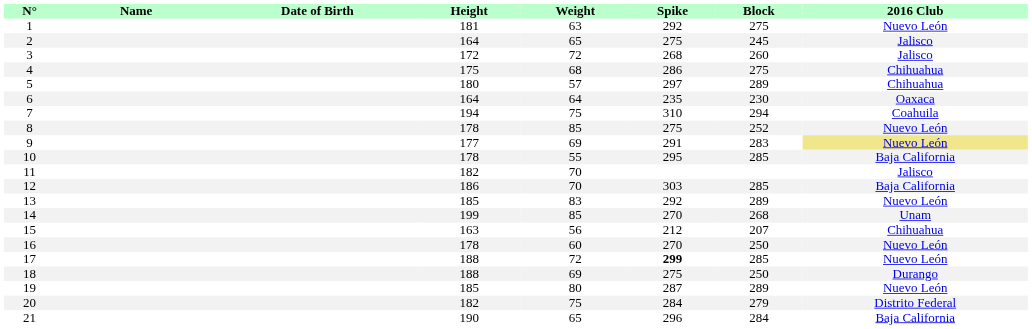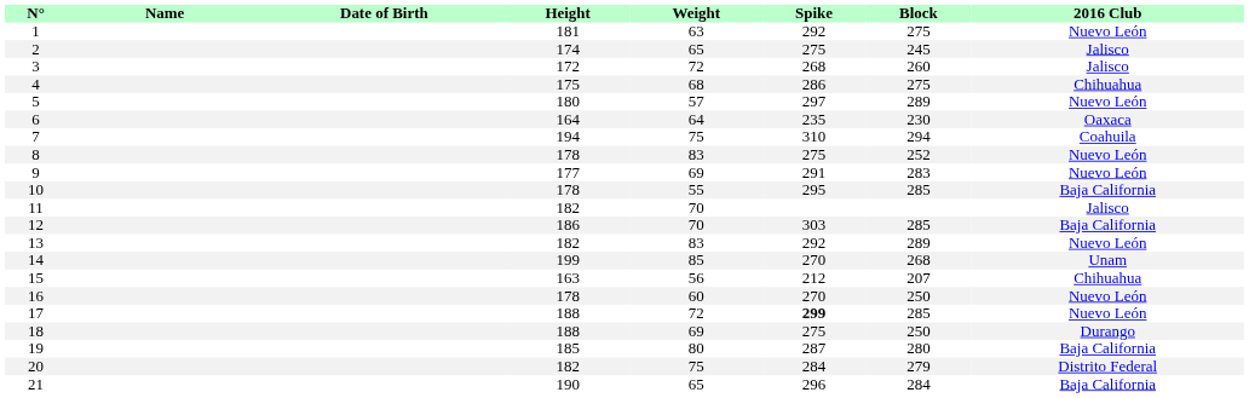 <table style="text-align:center;" cellpadding=0 cellspacing=0 width=100%>
 <tr style="background: #bbffcc;">
 <th width="5%">N°</th>
 <th width=200px>Name</th>
 <th>Date of Birth</th>
 <th>Height</th>
 <th>Weight</th>
 <th>Spike</th>
 <th>Block</th>
 <th>2016 Club</th>
 </tr>
 <tr>
 <td>1</td>
 <td></td>
 <td></td>
 <td>181</td>
 <td>63</td>
 <td>292</td>
 <td>275</td>
 <td><a href='#'>Nuevo León</a></td>
 </tr>
 <tr bgcolor="#f2f2f2">
 <td>2</td>
 <td></td>
 <td></td>
-<td>164</td>
+<td>174</td>
 <td>65</td>
 <td>275</td>
 <td>245</td>
 <td><a href='#'>Jalisco</a></td>
 </tr>
 <tr>
 <td>3</td>
 <td></td>
 <td></td>
 <td>172</td>
 <td>72</td>
 <td>268</td>
 <td>260</td>
 <td><a href='#'>Jalisco</a></td>
 </tr>
 <tr bgcolor="#f2f2f2">
 <td>4</td>
 <td></td>
 <td></td>
 <td>175</td>
 <td>68</td>
 <td>286</td>
 <td>275</td>
 <td><a href='#'>Chihuahua</a></td>
 </tr>
 <tr>
 <td>5</td>
 <td></td>
 <td></td>
 <td>180</td>
 <td>57</td>
 <td>297</td>
 <td>289</td>
-<td><a href='#'>Chihuahua</a></td>
+<td><a href='#'>Nuevo León</a></td>
 </tr>
 <tr bgcolor="#f2f2f2">
 <td>6</td>
 <td></td>
 <td></td>
 <td>164</td>
 <td>64</td>
 <td>235</td>
 <td>230</td>
 <td><a href='#'>Oaxaca</a></td>
 </tr>
 <tr>
 <td>7</td>
 <td></td>
 <td></td>
 <td>194</td>
 <td>75</td>
 <td>310</td>
 <td>294</td>
 <td><a href='#'>Coahuila</a></td>
 </tr>
 <tr bgcolor="#f2f2f2">
 <td>8</td>
 <td></td>
 <td></td>
 <td>178</td>
-<td>85</td>
+<td>83</td>
 <td>275</td>
 <td>252</td>
 <td><a href='#'>Nuevo León</a></td>
 </tr>
 <tr>
 <td>9</td>
 <td></td>
 <td></td>
 <td>177</td>
 <td>69</td>
 <td>291</td>
 <td>283</td>
-<td style="background: khaki;"><a href='#'>Nuevo León</a></td>
+<td><a href='#'>Nuevo León</a></td>
 </tr>
 <tr bgcolor="#f2f2f2">
 <td>10</td>
 <td></td>
 <td></td>
 <td>178</td>
 <td>55</td>
 <td>295</td>
 <td>285</td>
 <td><a href='#'>Baja California</a></td>
 </tr>
 <tr>
 <td>11</td>
 <td></td>
 <td></td>
 <td>182</td>
 <td>70</td>
 <td></td>
 <td></td>
 <td><a href='#'>Jalisco</a></td>
 </tr>
 <tr bgcolor="#f2f2f2">
 <td>12</td>
 <td></td>
 <td></td>
 <td>186</td>
 <td>70</td>
 <td>303</td>
 <td>285</td>
 <td><a href='#'>Baja California</a></td>
 </tr>
 <tr>
 <td>13</td>
 <td></td>
 <td></td>
-<td>185</td>
+<td>182</td>
 <td>83</td>
 <td>292</td>
 <td>289</td>
 <td><a href='#'>Nuevo León</a></td>
 </tr>
 <tr bgcolor="#f2f2f2">
 <td>14</td>
 <td></td>
 <td></td>
 <td>199</td>
 <td>85</td>
 <td>270</td>
 <td>268</td>
 <td><a href='#'>Unam</a></td>
 </tr>
 <tr>
 <td>15</td>
 <td></td>
 <td></td>
 <td>163</td>
 <td>56</td>
 <td>212</td>
 <td>207</td>
 <td><a href='#'>Chihuahua</a></td>
 </tr>
 <tr bgcolor="#f2f2f2">
 <td>16</td>
 <td></td>
 <td></td>
 <td>178</td>
 <td>60</td>
 <td>270</td>
 <td>250</td>
 <td><a href='#'>Nuevo León</a></td>
 </tr>
 <tr>
 <td>17</td>
 <td></td>
 <td></td>
 <td>188</td>
 <td>72</td>
 <td><strong>299</strong></td>
 <td>285</td>
 <td><a href='#'>Nuevo León</a></td>
 </tr>
 <tr bgcolor="#f2f2f2">
 <td>18</td>
 <td></td>
 <td></td>
 <td>188</td>
 <td>69</td>
 <td>275</td>
 <td>250</td>
 <td><a href='#'>Durango</a></td>
 </tr>
 <tr>
 <td>19</td>
 <td></td>
 <td></td>
 <td>185</td>
 <td>80</td>
 <td>287</td>
-<td>289</td>
-<td><a href='#'>Nuevo León</a></td>
+<td>280</td>
+<td><a href='#'>Baja California</a></td>
 </tr>
 <tr bgcolor="#f2f2f2">
 <td>20</td>
 <td></td>
 <td></td>
 <td>182</td>
 <td>75</td>
 <td>284</td>
 <td>279</td>
 <td><a href='#'>Distrito Federal</a></td>
 </tr>
 <tr>
 <td>21</td>
 <td></td>
 <td></td>
 <td>190</td>
 <td>65</td>
 <td>296</td>
 <td>284</td>
 <td><a href='#'>Baja California</a></td>
 </tr>
 </table>
